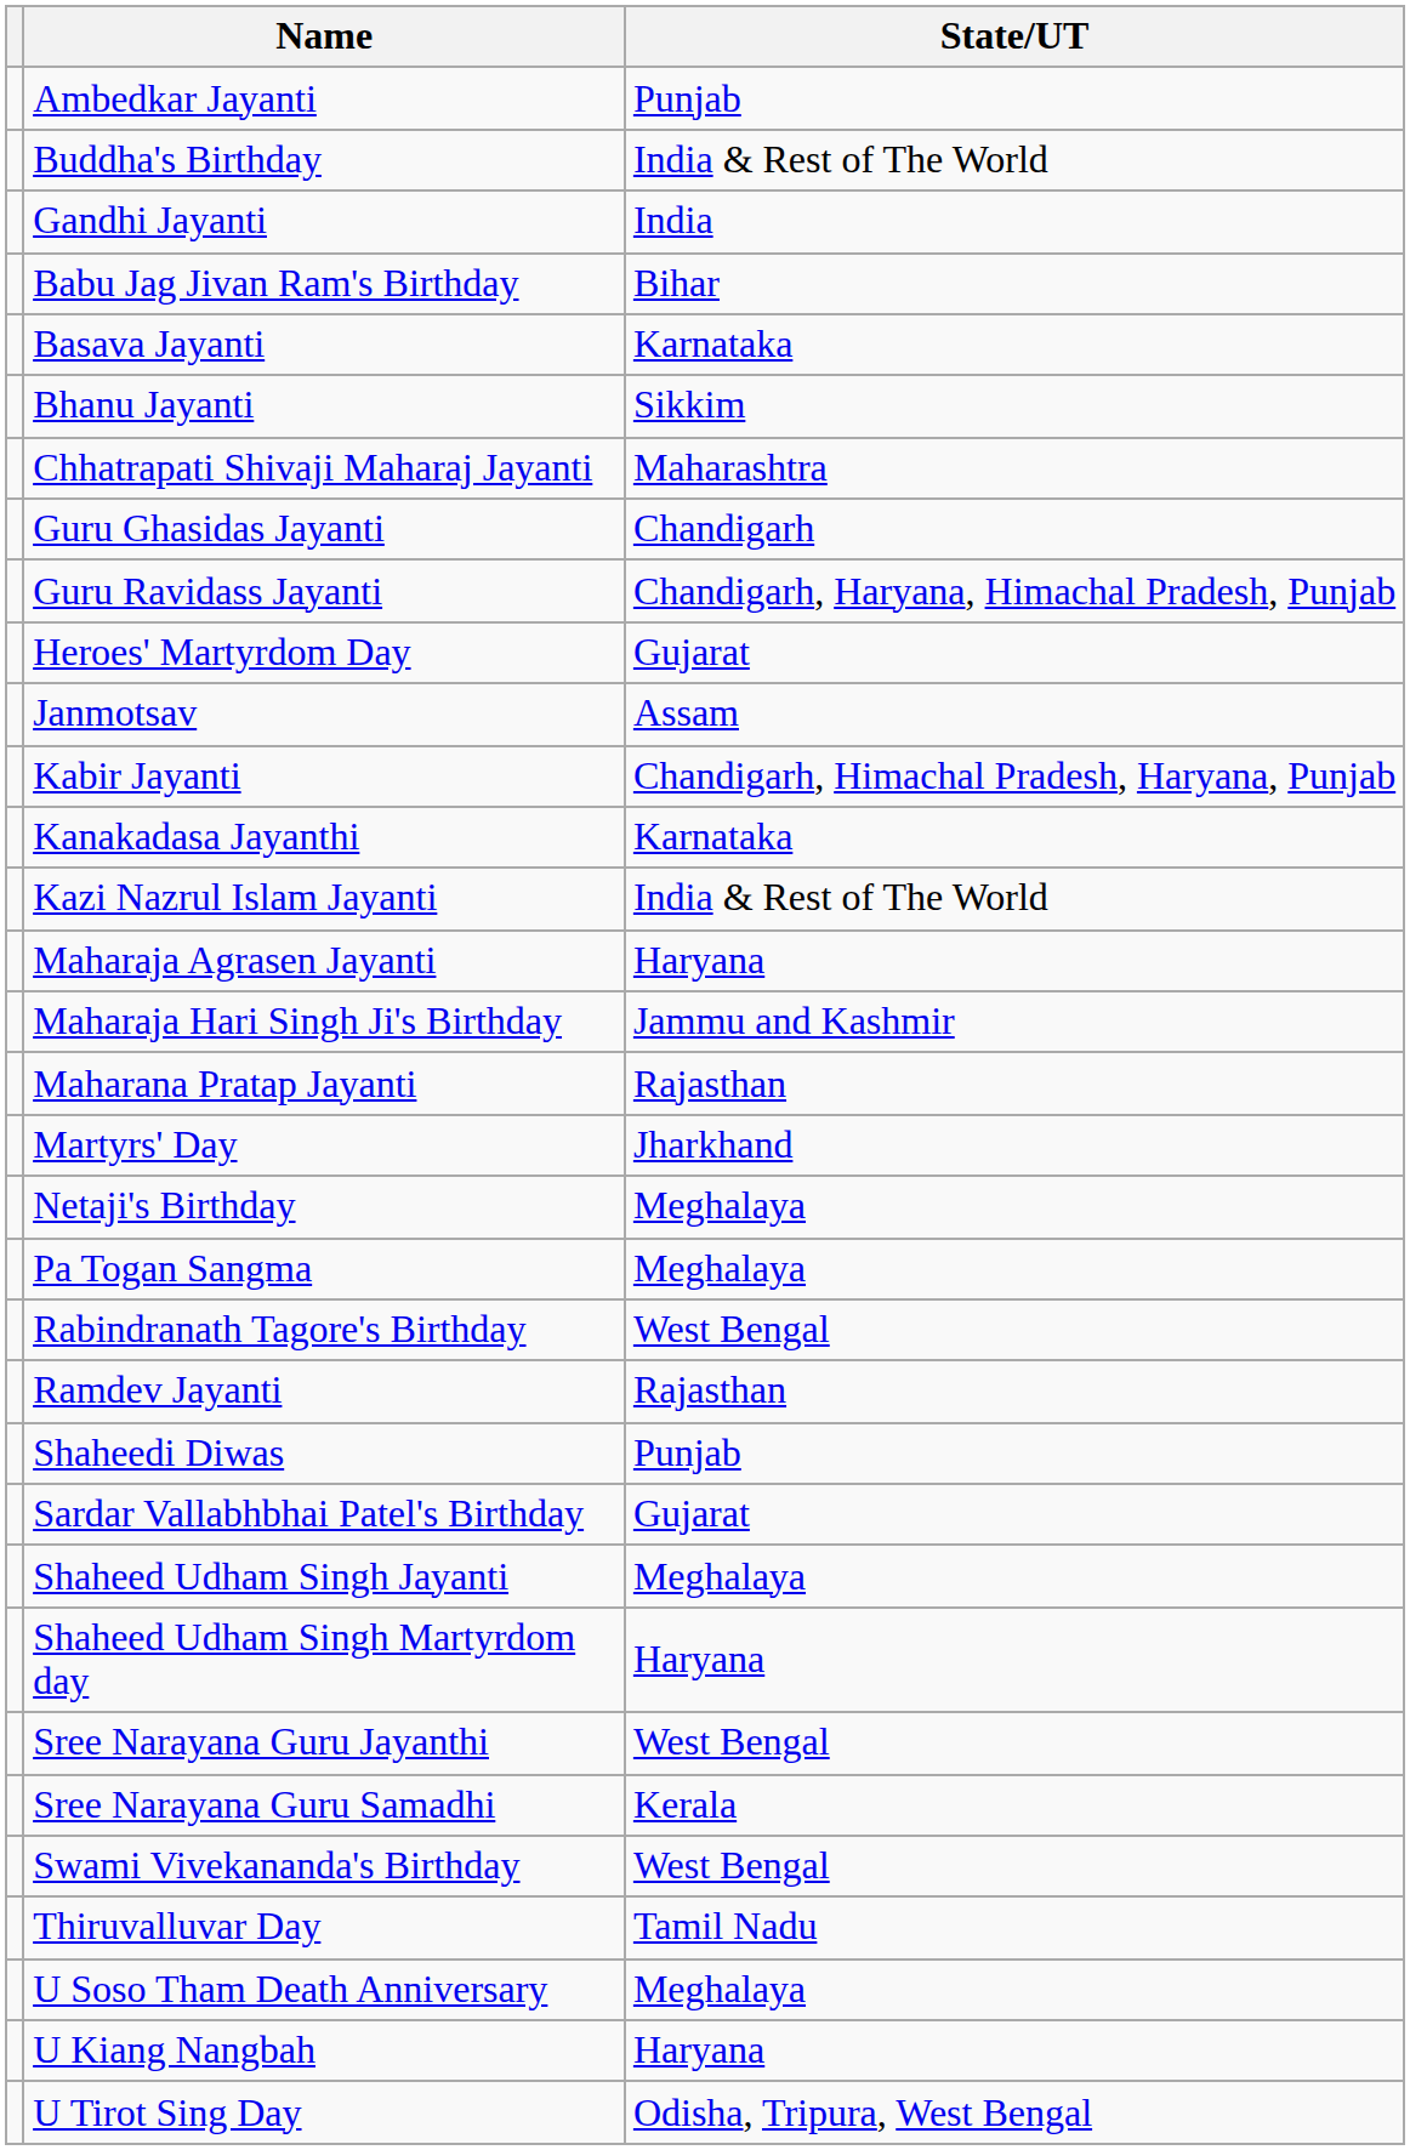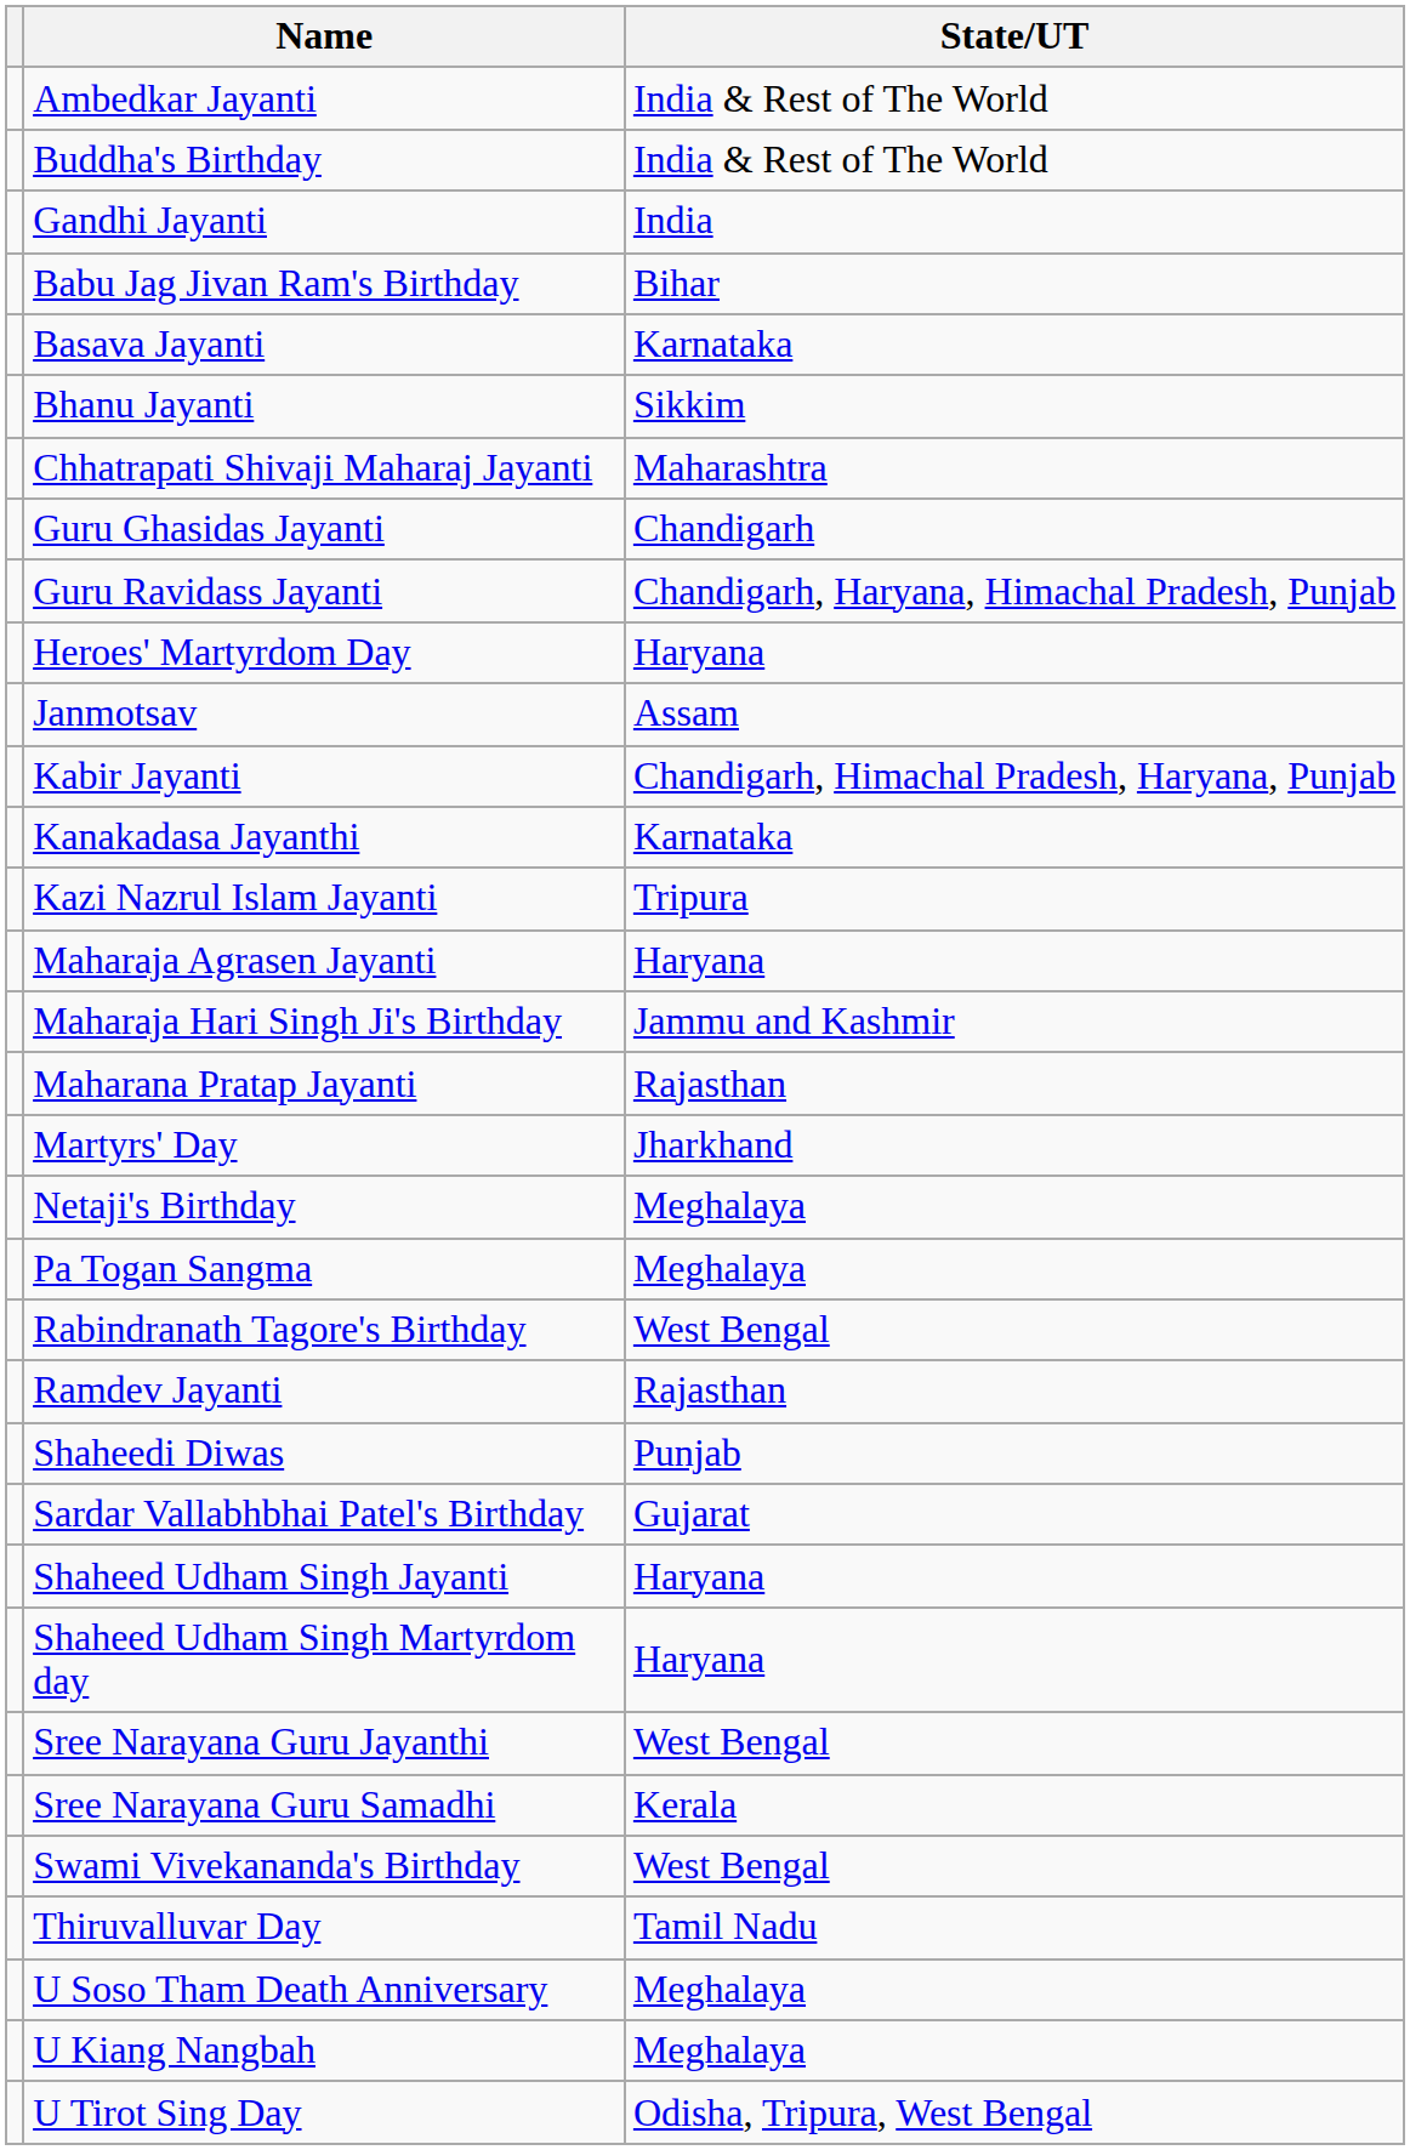 <table class="sortable wikitable"style="text-align:left;"style="font-size: 85%">
 <tr>
 <th></th>
 <th style="width:15em;">Name</th>
 <th>State/UT</th>
 </tr>
 <tr>
 <td></td>
 <td><a href='#'>Ambedkar Jayanti</a></td>
-<td><a href='#'>Punjab</a></td>
+<td><a href='#'>India</a> & Rest of The World</td>
 </tr>
 <tr>
 <td></td>
 <td><a href='#'>Buddha's Birthday</a></td>
 <td><a href='#'>India</a> & Rest of The World</td>
 </tr>
 <tr>
 <td></td>
 <td><a href='#'>Gandhi Jayanti</a></td>
 <td><a href='#'>India</a></td>
 </tr>
 <tr>
 <td></td>
 <td><a href='#'>Babu Jag Jivan Ram's Birthday</a></td>
 <td><a href='#'>Bihar</a></td>
 </tr>
 <tr>
 <td></td>
 <td><a href='#'>Basava Jayanti</a></td>
 <td><a href='#'>Karnataka</a></td>
 </tr>
 <tr>
 <td></td>
 <td><a href='#'>Bhanu Jayanti</a></td>
 <td><a href='#'>Sikkim</a></td>
 </tr>
 <tr>
 <td></td>
 <td><a href='#'>Chhatrapati Shivaji Maharaj Jayanti</a></td>
 <td><a href='#'>Maharashtra</a></td>
 </tr>
 <tr>
 <td></td>
 <td><a href='#'>Guru Ghasidas Jayanti</a></td>
 <td><a href='#'>Chandigarh</a></td>
 </tr>
 <tr>
 <td></td>
 <td><a href='#'>Guru Ravidass Jayanti</a></td>
 <td><a href='#'>Chandigarh</a>, <a href='#'>Haryana</a>, <a href='#'>Himachal Pradesh</a>, <a href='#'>Punjab</a></td>
 </tr>
 <tr>
 <td></td>
 <td><a href='#'>Heroes' Martyrdom Day</a></td>
-<td><a href='#'>Gujarat</a></td>
+<td><a href='#'>Haryana</a></td>
 </tr>
 <tr>
 <td></td>
 <td><a href='#'>Janmotsav</a></td>
 <td><a href='#'>Assam</a></td>
 </tr>
 <tr>
 <td></td>
 <td><a href='#'>Kabir Jayanti</a></td>
 <td><a href='#'>Chandigarh</a>, <a href='#'>Himachal Pradesh</a>, <a href='#'>Haryana</a>, <a href='#'>Punjab</a></td>
 </tr>
 <tr>
 <td></td>
 <td><a href='#'>Kanakadasa Jayanthi</a></td>
 <td><a href='#'>Karnataka</a></td>
 </tr>
 <tr>
 <td></td>
 <td><a href='#'>Kazi Nazrul Islam Jayanti</a></td>
-<td><a href='#'>India</a> & Rest of The World</td>
+<td><a href='#'>Tripura</a></td>
 </tr>
 <tr>
 <td></td>
 <td><a href='#'>Maharaja Agrasen Jayanti</a></td>
 <td><a href='#'>Haryana</a></td>
 </tr>
 <tr>
 <td></td>
 <td><a href='#'>Maharaja Hari Singh Ji's Birthday</a></td>
 <td><a href='#'>Jammu and Kashmir</a></td>
 </tr>
 <tr>
 <td></td>
 <td><a href='#'>Maharana Pratap Jayanti</a></td>
 <td><a href='#'>Rajasthan</a></td>
 </tr>
 <tr>
 <td></td>
 <td><a href='#'>Martyrs' Day</a></td>
 <td><a href='#'>Jharkhand</a></td>
 </tr>
 <tr>
 <td></td>
 <td><a href='#'>Netaji's Birthday</a></td>
 <td><a href='#'>Meghalaya</a></td>
 </tr>
 <tr>
 <td></td>
 <td><a href='#'>Pa Togan Sangma</a></td>
 <td><a href='#'>Meghalaya</a></td>
 </tr>
 <tr>
 <td></td>
 <td><a href='#'>Rabindranath Tagore's Birthday</a></td>
 <td><a href='#'>West Bengal</a></td>
 </tr>
 <tr>
 <td></td>
 <td><a href='#'>Ramdev Jayanti</a></td>
 <td><a href='#'>Rajasthan</a></td>
 </tr>
 <tr>
 <td></td>
 <td><a href='#'>Shaheedi Diwas</a></td>
 <td><a href='#'>Punjab</a></td>
 </tr>
 <tr>
 <td></td>
 <td><a href='#'>Sardar Vallabhbhai Patel's Birthday</a></td>
 <td><a href='#'>Gujarat</a></td>
 </tr>
 <tr>
 <td></td>
 <td><a href='#'>Shaheed Udham Singh Jayanti</a></td>
-<td><a href='#'>Meghalaya</a></td>
+<td><a href='#'>Haryana</a></td>
 </tr>
 <tr>
 <td></td>
 <td><a href='#'>Shaheed Udham Singh Martyrdom day</a></td>
 <td><a href='#'>Haryana</a></td>
 </tr>
 <tr>
 <td></td>
 <td><a href='#'>Sree Narayana Guru Jayanthi</a></td>
 <td><a href='#'>West Bengal</a></td>
 </tr>
 <tr>
 <td></td>
 <td><a href='#'>Sree Narayana Guru Samadhi</a></td>
 <td><a href='#'>Kerala</a></td>
 </tr>
 <tr>
 <td></td>
 <td><a href='#'>Swami Vivekananda's Birthday</a></td>
 <td><a href='#'>West Bengal</a></td>
 </tr>
 <tr>
 <td></td>
 <td><a href='#'>Thiruvalluvar Day</a></td>
 <td><a href='#'>Tamil Nadu</a></td>
 </tr>
 <tr>
 <td></td>
 <td><a href='#'>U Soso Tham Death Anniversary</a></td>
 <td><a href='#'>Meghalaya</a></td>
 </tr>
 <tr>
 <td></td>
 <td><a href='#'>U Kiang Nangbah</a></td>
-<td><a href='#'>Haryana</a></td>
+<td><a href='#'>Meghalaya</a></td>
 </tr>
 <tr>
 <td></td>
 <td><a href='#'>U Tirot Sing Day</a></td>
 <td><a href='#'>Odisha</a>, <a href='#'>Tripura</a>, <a href='#'>West Bengal</a></td>
 </tr>
 </table>
